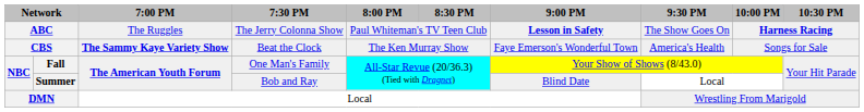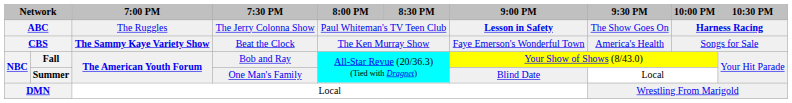 <table class="wikitable" style="width:100%;margin-right:0;text-align:center">
 <tr>
 <th colspan="2" style="background-color:#C0C0C0;text-align:center">Network</th>
 <th style="background-color:#C0C0C0;text-align:center">7:00 PM</th>
 <th style="background-color:#C0C0C0;text-align:center">7:30 PM</th>
 <th style="background-color:#C0C0C0;text-align:center">8:00 PM</th>
 <th style="background-color:#C0C0C0;text-align:center">8:30 PM</th>
 <th style="background-color:#C0C0C0;text-align:center">9:00 PM</th>
 <th style="background-color:#C0C0C0;text-align:center">9:30 PM</th>
 <th style="background-color:#C0C0C0;text-align:center">10:00 PM</th>
 <th style="background-color:#C0C0C0;text-align:center">10:30 PM</th>
 </tr>
 <tr>
 <th colspan="2" bgcolor="#C0C0C0"><a href='#'>ABC</a></th>
 <td bgcolor="#F0F0F0"><a href='#'>The Ruggles</a></td>
 <td bgcolor="#F0F0F0"><a href='#'>The Jerry Colonna Show</a></td>
 <td colspan="2" bgcolor="#F0F0F0"><a href='#'>Paul Whiteman's TV Teen Club</a></td>
 <td bgcolor="#F0F0F0"><strong><a href='#'>Lesson in Safety</a></strong></td>
 <td bgcolor="#F0F0F0"><a href='#'>The Show Goes On</a></td>
 <td colspan="4" bgcolor="#F0F0F0"><strong><a href='#'>Harness Racing</a></strong></td>
 </tr>
 <tr>
 <th colspan="2" bgcolor="#C0C0C0"><a href='#'>CBS</a></th>
 <td bgcolor="#F0F0F0"><strong><a href='#'>The Sammy Kaye Variety Show</a></strong></td>
 <td bgcolor="#F0F0F0"><a href='#'>Beat the Clock</a></td>
 <td colspan="2" bgcolor="#F0F0F0"><a href='#'>The Ken Murray Show</a></td>
 <td bgcolor="#F0F0F0"><a href='#'>Faye Emerson's Wonderful Town</a></td>
 <td bgcolor="#F0F0F0"><a href='#'>America's Health</a></td>
 <td colspan="2" bgcolor="#F0F0F0"><a href='#'>Songs for Sale</a></td>
 </tr>
 <tr>
 <th rowspan="2" bgcolor="#C0C0C0"><a href='#'>NBC</a></th>
 <th>Fall</th>
 <td bgcolor="#F0F0F0" rowspan="2"><strong><a href='#'>The American Youth Forum</a></strong></td>
-<td bgcolor="#F0F0F0"><a href='#'>One Man's Family</a></td>
+<td bgcolor="#F0F0F0"><a href='#'>Bob and Ray</a></td>
 <td colspan="2" bgcolor="#00FFFF" rowspan="2"><a href='#'>All-Star Revue</a> (20/36.3)<br><small>(Tied with <em><a href='#'>Dragnet</a></em>)</small></td>
 <td colspan="3" bgcolor="#FFFF00"><a href='#'>Your Show of Shows</a> (8/43.0)</td>
 <td bgcolor="#F0F0F0" rowspan="2"><a href='#'>Your Hit Parade</a></td>
 </tr>
 <tr>
 <th>Summer</th>
-<td bgcolor="#F0F0F0"><a href='#'>Bob and Ray</a></td>
+<td bgcolor="#F0F0F0"><a href='#'>One Man's Family</a></td>
 <td bgcolor="#F0F0F0"><a href='#'>Blind Date</a></td>
 <td colspan="2" bgcolor="white">Local</td>
 </tr>
 <tr>
 <th colspan="2" bgcolor="#C0C0C0"><a href='#'>DMN</a></th>
 <td colspan="5" bgcolor="white">Local</td>
 <td colspan="3" bgcolor="#F0F0F0"><a href='#'>Wrestling From Marigold</a></td>
 </tr>
 </table>
